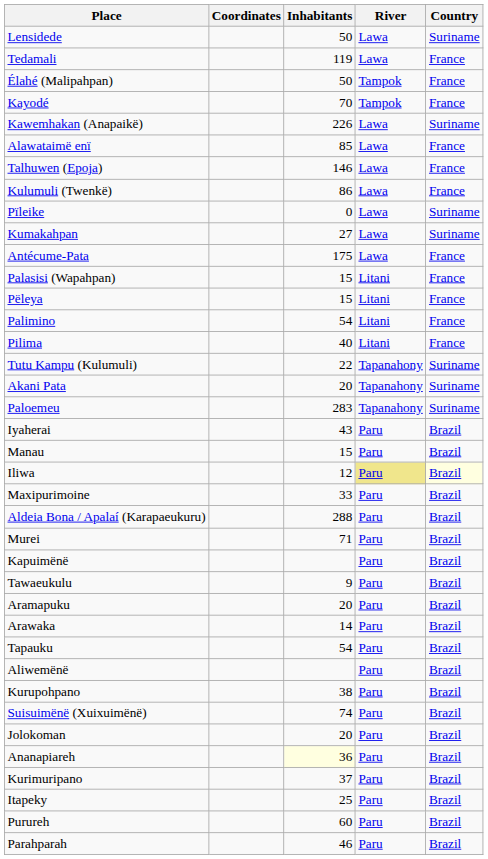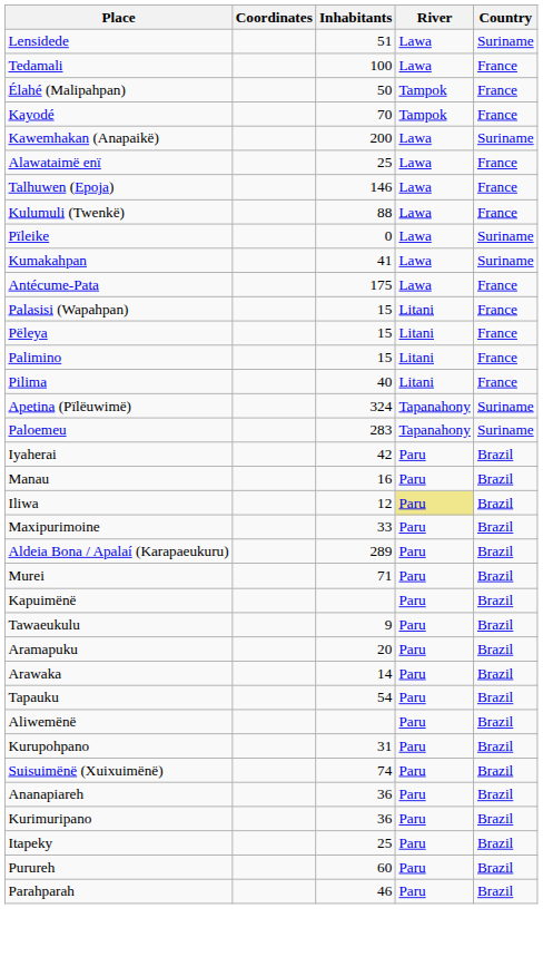 <table class="wikitable sortable" style="font-size: 95%">
 <tr>
 <th>Place</th>
 <th>Coordinates</th>
 <th data-sort-type="number">Inhabitants</th>
 <th>River</th>
 <th>Country</th>
 </tr>
 <tr class="vcard">
 <td class="fn org"><a href='#'>Lensidede</a></td>
 <td></td>
-<td style="text-align:right">50</td>
+<td style="text-align:right">51</td>
 <td><a href='#'>Lawa</a></td>
 <td> <span><a href='#'>Suriname</a></span></td>
 </tr>
 <tr class="vcard">
 <td class="fn org"><a href='#'>Tedamali</a></td>
 <td></td>
-<td style="text-align:right">119</td>
+<td style="text-align:right">100</td>
 <td><a href='#'>Lawa</a></td>
 <td> <span><a href='#'>France</a></span></td>
 </tr>
 <tr class="vcard">
 <td class="fn org"><a href='#'>Élahé</a> (Malipahpan)</td>
 <td></td>
 <td style="text-align:right">50</td>
 <td><a href='#'>Tampok</a></td>
 <td> <span><a href='#'>France</a></span></td>
 </tr>
 <tr class="vcard">
 <td class="fn org"><a href='#'>Kayodé</a></td>
 <td></td>
 <td style="text-align:right">70</td>
 <td><a href='#'>Tampok</a></td>
 <td> <span><a href='#'>France</a></span></td>
 </tr>
 <tr class="vcard">
 <td class="fn org"><a href='#'>Kawemhakan</a> (Anapaikë)</td>
 <td></td>
-<td style="text-align:right">226</td>
+<td style="text-align:right">200</td>
 <td><a href='#'>Lawa</a></td>
 <td> <span><a href='#'>Suriname</a></span></td>
 </tr>
 <tr class="vcard">
 <td class="fn org"><a href='#'>Alawataimë enï</a></td>
 <td></td>
-<td style="text-align:right">85</td>
+<td style="text-align:right">25</td>
 <td><a href='#'>Lawa</a></td>
 <td> <span><a href='#'>France</a></span></td>
 </tr>
 <tr class="vcard">
 <td class="fn org"><a href='#'>Talhuwen</a> (<a href='#'>Epoja</a>)</td>
 <td></td>
 <td style="text-align:right">146</td>
 <td><a href='#'>Lawa</a></td>
 <td> <span><a href='#'>France</a></span></td>
 </tr>
 <tr class="vcard">
 <td class="fn org"><a href='#'>Kulumuli</a> (Twenkë)</td>
 <td></td>
-<td style="text-align:right">86</td>
+<td style="text-align:right">88</td>
 <td><a href='#'>Lawa</a></td>
 <td> <span><a href='#'>France</a></span></td>
 </tr>
 <tr class="vcard">
 <td class="fn org"><a href='#'>Pïleike</a></td>
 <td></td>
 <td style="text-align:right">0</td>
 <td><a href='#'>Lawa</a></td>
 <td> <span><a href='#'>Suriname</a></span></td>
 </tr>
 <tr class="vcard">
 <td class="fn org"><a href='#'>Kumakahpan</a></td>
 <td></td>
-<td style="text-align:right">27</td>
+<td style="text-align:right">41</td>
 <td><a href='#'>Lawa</a></td>
 <td> <span><a href='#'>Suriname</a></span></td>
 </tr>
 <tr class="vcard">
 <td class="fn org"><a href='#'>Antécume-Pata</a></td>
 <td></td>
 <td style="text-align:right">175</td>
 <td><a href='#'>Lawa</a></td>
 <td> <span><a href='#'>France</a></span></td>
 </tr>
 <tr class="vcard">
 <td class="fn org"><a href='#'>Palasisi</a> (Wapahpan)</td>
 <td></td>
 <td style="text-align:right">15</td>
 <td><a href='#'>Litani</a></td>
 <td> <span><a href='#'>France</a></span></td>
 </tr>
 <tr class="vcard">
 <td class="fn org"><a href='#'>Pëleya</a></td>
 <td></td>
 <td style="text-align:right">15</td>
 <td><a href='#'>Litani</a></td>
 <td> <span><a href='#'>France</a></span></td>
 </tr>
 <tr class="vcard">
 <td class="fn org"><a href='#'>Palimino</a></td>
 <td></td>
-<td style="text-align:right">54</td>
+<td style="text-align:right">15</td>
 <td><a href='#'>Litani</a></td>
 <td> <span><a href='#'>France</a></span></td>
 </tr>
 <tr class="vcard">
 <td class="fn org"><a href='#'>Pilima</a></td>
 <td></td>
 <td style="text-align:right">40</td>
 <td><a href='#'>Litani</a></td>
 <td> <span><a href='#'>France</a></span></td>
 </tr>
 <tr class="vcard">
-<td class="fn org"><a href='#'>Tutu Kampu</a> (Kulumuli)</td>
+<td class="fn org"><a href='#'>Apetina</a> (Pïlëuwimë)</td>
 <td></td>
-<td style="text-align:right">22</td>
-<td><a href='#'>Tapanahony</a></td>
-<td> <span><a href='#'>Suriname</a></span></td>
-</tr>
-<tr class="vcard">
-<td class="fn org"><a href='#'>Akani Pata</a></td>
-<td></td>
-<td style="text-align:right">20</td>
+<td style="text-align:right">324</td>
 <td><a href='#'>Tapanahony</a></td>
 <td> <span><a href='#'>Suriname</a></span></td>
 </tr>
 <tr class="vcard">
 <td class="fn org"><a href='#'>Paloemeu</a></td>
 <td></td>
 <td style="text-align:right">283</td>
 <td><a href='#'>Tapanahony</a></td>
 <td> <span><a href='#'>Suriname</a></span></td>
 </tr>
 <tr class="vcard">
 <td class="fn org">Iyaherai</td>
 <td></td>
-<td style="text-align:right">43</td>
+<td style="text-align:right">42</td>
 <td><a href='#'>Paru</a></td>
 <td> <span><a href='#'>Brazil</a></span></td>
 </tr>
 <tr class="vcard">
 <td class="fn org">Manau</td>
 <td></td>
-<td style="text-align:right">15</td>
+<td style="text-align:right">16</td>
 <td><a href='#'>Paru</a></td>
 <td> <span><a href='#'>Brazil</a></span></td>
 </tr>
 <tr class="vcard">
 <td class="fn org">Iliwa</td>
 <td></td>
 <td style="text-align:right">12</td>
 <td style="background: khaki;"><a href='#'>Paru</a></td>
-<td style="background: lightyellow;"> <span><a href='#'>Brazil</a></span></td>
+<td> <span><a href='#'>Brazil</a></span></td>
 </tr>
 <tr class="vcard">
 <td class="fn org">Maxipurimoine</td>
 <td></td>
 <td style="text-align:right">33</td>
 <td><a href='#'>Paru</a></td>
 <td> <span><a href='#'>Brazil</a></span></td>
 </tr>
 <tr class="vcard">
 <td class="fn org"><a href='#'>Aldeia Bona / Apalaí</a> (Karapaeukuru)</td>
 <td></td>
-<td style="text-align:right">288</td>
+<td style="text-align:right">289</td>
 <td><a href='#'>Paru</a></td>
 <td> <span><a href='#'>Brazil</a></span></td>
 </tr>
 <tr class="vcard">
 <td class="fn org">Murei</td>
 <td></td>
 <td style="text-align:right">71</td>
 <td><a href='#'>Paru</a></td>
 <td> <span><a href='#'>Brazil</a></span></td>
 </tr>
 <tr class="vcard">
 <td class="fn org">Kapuimënë</td>
 <td></td>
 <td style="text-align:right"></td>
 <td><a href='#'>Paru</a></td>
 <td> <span><a href='#'>Brazil</a></span></td>
 </tr>
 <tr class="vcard">
 <td class="fn org">Tawaeukulu</td>
 <td></td>
 <td style="text-align:right">9</td>
 <td><a href='#'>Paru</a></td>
 <td> <span><a href='#'>Brazil</a></span></td>
 </tr>
 <tr class="vcard">
 <td class="fn org">Aramapuku</td>
 <td></td>
 <td style="text-align:right">20</td>
 <td><a href='#'>Paru</a></td>
 <td> <span><a href='#'>Brazil</a></span></td>
 </tr>
 <tr class="vcard">
 <td class="fn org">Arawaka</td>
 <td></td>
 <td style="text-align:right">14</td>
 <td><a href='#'>Paru</a></td>
 <td> <span><a href='#'>Brazil</a></span></td>
 </tr>
 <tr class="vcard">
 <td class="fn org">Tapauku</td>
 <td></td>
 <td style="text-align:right">54</td>
 <td><a href='#'>Paru</a></td>
 <td> <span><a href='#'>Brazil</a></span></td>
 </tr>
 <tr class="vcard">
 <td class="fn org">Aliwemënë</td>
 <td></td>
 <td style="text-align:right"></td>
 <td><a href='#'>Paru</a></td>
 <td> <span><a href='#'>Brazil</a></span></td>
 </tr>
 <tr class="vcard">
 <td class="fn org">Kurupohpano</td>
 <td></td>
-<td style="text-align:right">38</td>
+<td style="text-align:right">31</td>
 <td><a href='#'>Paru</a></td>
 <td> <span><a href='#'>Brazil</a></span></td>
 </tr>
 <tr class="vcard">
 <td class="fn org"><a href='#'>Suisuimënë</a> (Xuixuimënë)</td>
 <td></td>
 <td style="text-align:right">74</td>
 <td><a href='#'>Paru</a></td>
 <td> <span><a href='#'>Brazil</a></span></td>
 </tr>
 <tr class="vcard">
-<td class="fn org">Jolokoman</td>
-<td></td>
-<td style="text-align:right">20</td>
-<td><a href='#'>Paru</a></td>
-<td> <span><a href='#'>Brazil</a></span></td>
-</tr>
-<tr class="vcard">
 <td class="fn org">Ananapiareh</td>
 <td></td>
-<td style="background: lightyellow; text-align:right">36</td>
+<td style="text-align:right">36</td>
 <td><a href='#'>Paru</a></td>
 <td> <span><a href='#'>Brazil</a></span></td>
 </tr>
 <tr class="vcard">
 <td class="fn org">Kurimuripano</td>
 <td></td>
-<td style="text-align:right">37</td>
+<td style="text-align:right">36</td>
 <td><a href='#'>Paru</a></td>
 <td> <span><a href='#'>Brazil</a></span></td>
 </tr>
 <tr class="vcard">
 <td class="fn org">Itapeky</td>
 <td></td>
 <td style="text-align:right">25</td>
 <td><a href='#'>Paru</a></td>
 <td> <span><a href='#'>Brazil</a></span></td>
 </tr>
 <tr class="vcard">
 <td class="fn org">Purureh</td>
 <td></td>
 <td style="text-align:right">60</td>
 <td><a href='#'>Paru</a></td>
 <td> <span><a href='#'>Brazil</a></span></td>
 </tr>
 <tr class="vcard">
 <td class="fn org">Parahparah</td>
 <td></td>
 <td style="text-align:right">46</td>
 <td><a href='#'>Paru</a></td>
 <td> <span><a href='#'>Brazil</a></span></td>
 </tr>
 </table>
